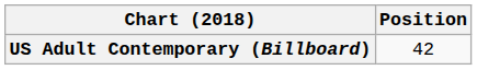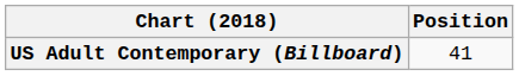 <table class="wikitable plainrowheaders" style="text-align:center">
 <tr>
 <th scope="col">Chart (2018)</th>
 <th scope="col">Position</th>
 </tr>
 <tr>
 <th scope="row">US Adult Contemporary (<em>Billboard</em>)</th>
-<td>42</td>
+<td>41</td>
 </tr>
 </table>
